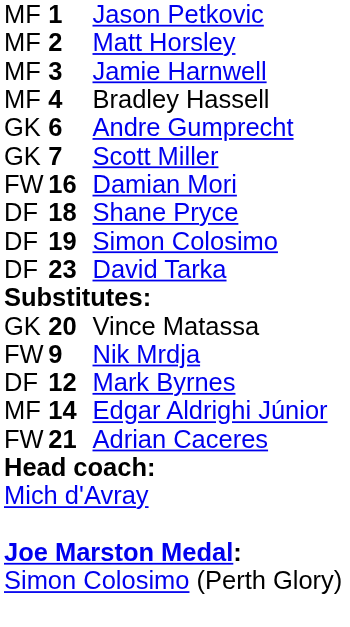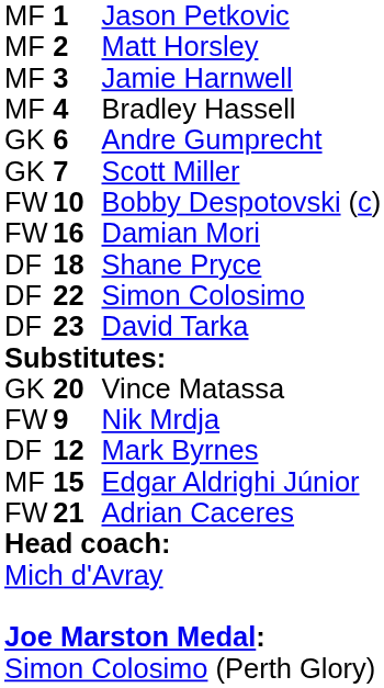 <table style="font-size: 90%" cellspacing="0" cellpadding="0">
 <tr>
 <th width="25"></th>
 <th width="25"></th>
 </tr>
 <tr>
 <td>MF</td>
 <td><strong>1</strong></td>
 <td> <a href='#'>Jason Petkovic</a></td>
 </tr>
 <tr>
 <td>MF</td>
 <td><strong>2</strong></td>
 <td> <a href='#'>Matt Horsley</a></td>
 </tr>
 <tr>
 <td>MF</td>
 <td><strong>3</strong></td>
 <td> <a href='#'>Jamie Harnwell</a></td>
 </tr>
 <tr>
 <td>MF</td>
 <td><strong>4</strong></td>
 <td> Bradley Hassell</td>
 <td></td>
 <td></td>
 </tr>
 <tr>
 <td>GK</td>
 <td><strong>6</strong></td>
 <td> <a href='#'>Andre Gumprecht</a></td>
 </tr>
 <tr>
 <td>GK</td>
 <td><strong>7</strong></td>
 <td> <a href='#'>Scott Miller</a></td>
 </tr>
 <tr>
 <td>FW</td>
+<td><strong>10</strong></td>
+<td> <a href='#'>Bobby Despotovski</a> (<a href='#'>c</a>)</td>
+<td></td>
+<td></td>
+</tr>
+<tr>
+<td>FW</td>
 <td><strong>16</strong></td>
 <td> <a href='#'>Damian Mori</a></td>
 <td></td>
 <td></td>
 </tr>
 <tr>
 <td>DF</td>
 <td><strong>18</strong></td>
 <td> <a href='#'>Shane Pryce</a></td>
 </tr>
 <tr>
 <td>DF</td>
-<td><strong>19</strong></td>
+<td><strong>22</strong></td>
 <td> <a href='#'>Simon Colosimo</a></td>
 </tr>
 <tr>
 <td>DF</td>
 <td><strong>23</strong></td>
 <td> <a href='#'>David Tarka</a></td>
 <td></td>
 <td></td>
 </tr>
 <tr>
 <td colspan=3><strong>Substitutes:</strong></td>
 </tr>
 <tr>
 <td>GK</td>
 <td><strong>20</strong></td>
 <td> Vince Matassa</td>
 </tr>
 <tr>
 <td>FW</td>
 <td><strong>9</strong></td>
 <td> <a href='#'>Nik Mrdja</a></td>
 <td></td>
 <td></td>
 </tr>
 <tr>
 <td>DF</td>
 <td><strong>12</strong></td>
 <td> <a href='#'>Mark Byrnes</a></td>
 <td></td>
 <td></td>
 </tr>
 <tr>
 <td>MF</td>
-<td><strong>14</strong></td>
+<td><strong>15</strong></td>
 <td> <a href='#'>Edgar Aldrighi Júnior</a></td>
 <td></td>
 <td></td>
 </tr>
 <tr>
 <td>FW</td>
 <td><strong>21</strong></td>
 <td> <a href='#'>Adrian Caceres</a></td>
 </tr>
 <tr>
 <td colspan=3><strong>Head coach:</strong></td>
 </tr>
 <tr>
 <td colspan=4> <a href='#'>Mich d'Avray</a></td>
 </tr>
 <tr>
 <td colspan=3><br><strong><a href='#'>Joe Marston Medal</a>:</strong></td>
 </tr>
 <tr>
 <td colspan=4><a href='#'>Simon Colosimo</a> (Perth Glory)</td>
 </tr>
 </table>
